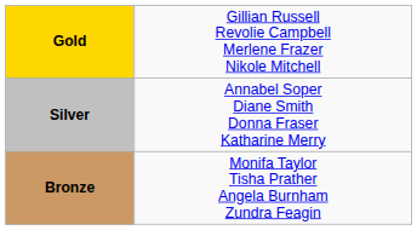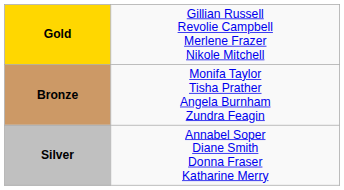 <table class="wikitable" style="text-align:center; " width="35%">
 <tr>
 <td bgcolor="gold"><strong>Gold</strong></td>
 <td><a href='#'>Gillian Russell</a><br><a href='#'>Revolie Campbell</a><br><a href='#'>Merlene Frazer</a><br><a href='#'>Nikole Mitchell</a><br>  <small><em></em></small></td>
 </tr>
 <tr>
+<td bgcolor="CC9966"><strong>Bronze</strong></td>
+<td><a href='#'>Monifa Taylor</a><br><a href='#'>Tisha Prather</a><br><a href='#'>Angela Burnham</a><br><a href='#'>Zundra Feagin</a><br>  <small><em></em></small></td>
+</tr>
+<tr>
 <td bgcolor="silver"><strong>Silver</strong></td>
 <td><a href='#'>Annabel Soper</a><br><a href='#'>Diane Smith</a><br><a href='#'>Donna Fraser</a><br><a href='#'>Katharine Merry</a><br>  <small><em></em></small></td>
 </tr>
-<tr>
-<td bgcolor="CC9966"><strong>Bronze</strong></td>
-<td><a href='#'>Monifa Taylor</a><br><a href='#'>Tisha Prather</a><br><a href='#'>Angela Burnham</a><br><a href='#'>Zundra Feagin</a><br>  <small><em></em></small></td>
-</tr>
 </table>
